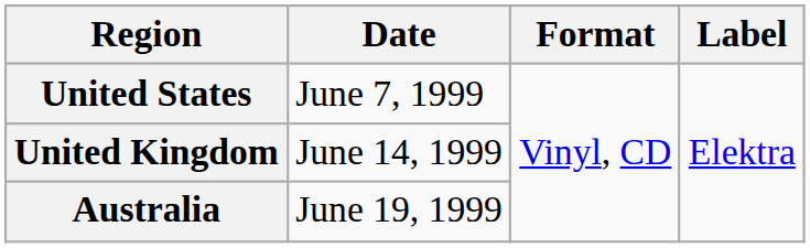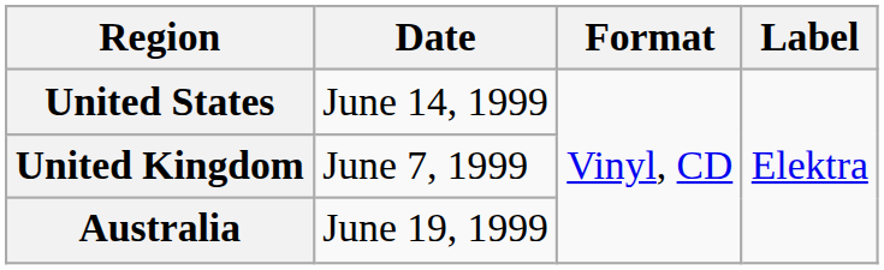 <table class="wikitable plainrowheaders">
 <tr>
 <th scope="col">Region</th>
 <th scope="col">Date</th>
 <th scope="col">Format</th>
 <th scope="col">Label</th>
 </tr>
 <tr>
 <th scope="row">United States</th>
-<td>June 7, 1999</td>
+<td>June 14, 1999</td>
 <td rowspan="3"><a href='#'>Vinyl</a>, <a href='#'>CD</a></td>
 <td rowspan="3"><a href='#'>Elektra</a></td>
 </tr>
 <tr>
 <th scope="row">United Kingdom</th>
-<td>June 14, 1999</td>
+<td>June 7, 1999</td>
 </tr>
 <tr>
 <th scope="row">Australia</th>
 <td>June 19, 1999</td>
 </tr>
 </table>
